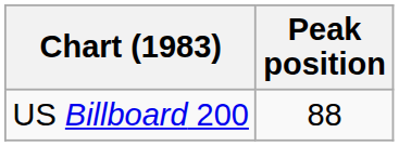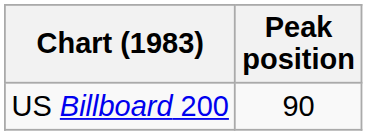 <table class="wikitable sortable">
 <tr>
 <th>Chart (1983)</th>
 <th>Peak<br>position</th>
 </tr>
 <tr>
 <td>US <a href='#'><em>Billboard</em> 200</a></td>
-<td align="center">88</td>
+<td align="center">90</td>
 </tr>
 </table>
